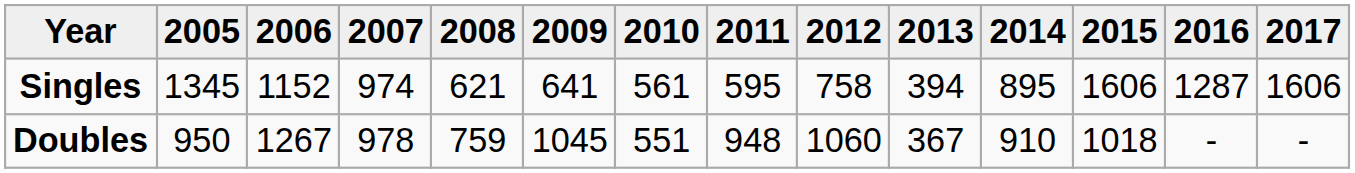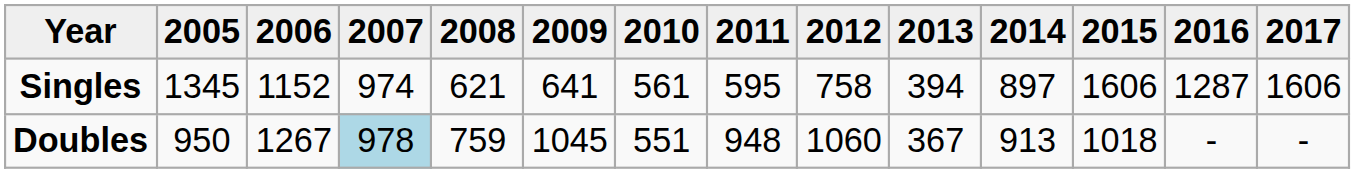 <table class="wikitable">
 <tr bgcolor="#efefef">
 <td align="center"><strong>Year</strong></td>
 <td align="center"><strong>2005</strong></td>
 <td align="center"><strong>2006</strong></td>
 <td align="center"><strong>2007</strong></td>
 <td align="center"><strong>2008</strong></td>
 <td align="center"><strong>2009</strong></td>
 <td align="center"><strong>2010</strong></td>
 <td align="center"><strong>2011</strong></td>
 <td align="center"><strong>2012</strong></td>
 <td align="center"><strong>2013</strong></td>
 <td align="center"><strong>2014</strong></td>
 <td align="center"><strong>2015</strong></td>
 <td align="center"><strong>2016</strong></td>
 <td align="center"><strong>2017</strong></td>
 </tr>
 <tr>
 <td align="center" valign="top"><strong>Singles</strong></td>
 <td align="center" valign="top">1345</td>
 <td align="center" valign="top">1152</td>
 <td align="center" valign="top">974</td>
 <td align="center" valign="top">621</td>
 <td align="center" valign="top">641</td>
 <td align="center" valign="top">561</td>
 <td align="center" valign="top">595</td>
 <td align="center" valign="top">758</td>
 <td align="center" valign="top">394</td>
-<td align="center" valign="top">895</td>
+<td align="center" valign="top">897</td>
 <td align="center" valign="top">1606</td>
 <td align="center" valign="top">1287</td>
 <td align="center" valign="top">1606</td>
 </tr>
 <tr>
 <td align="center" valign="top"><strong>Doubles</strong></td>
 <td align="center" valign="top">950</td>
 <td align="center" valign="top">1267</td>
-<td align="center" valign="top">978</td>
+<td align="center" valign="top" style="background: lightblue;">978</td>
 <td align="center" valign="top">759</td>
 <td align="center" valign="top">1045</td>
 <td align="center" valign="top">551</td>
 <td align="center" valign="top">948</td>
 <td align="center" valign="top">1060</td>
 <td align="center" valign="top">367</td>
-<td align="center" valign="top">910</td>
+<td align="center" valign="top">913</td>
 <td align="center" valign="top">1018</td>
 <td align="center" valign="top">-</td>
 <td align="center" valign="top">-</td>
 </tr>
 </table>
